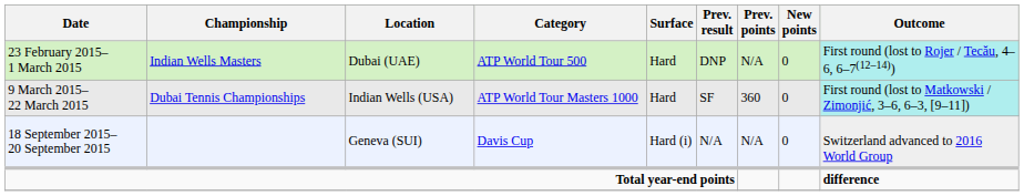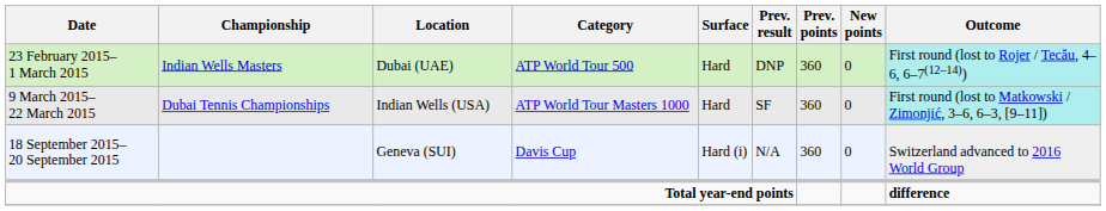 <table class="wikitable" style=font-size:94%>
 <tr style="background:#D4F1C5;">
 <th width=155>Date</th>
 <th width=220>Championship</th>
 <th width=140>Location</th>
 <th width=190>Category</th>
 <th width=50>Surface</th>
 <th width=40>Prev. result</th>
 <th width=40>Prev. points</th>
 <th width=40>New points</th>
 <th width=220>Outcome</th>
 </tr>
 <tr style="background:#D4F1C5;">
 <td>23 February 2015–<br>1 March 2015</td>
 <td><a href='#'>Indian Wells Masters</a></td>
 <td>Dubai (UAE)</td>
 <td><a href='#'>ATP World Tour 500</a></td>
 <td>Hard</td>
 <td>DNP</td>
-<td>N/A</td>
+<td>360</td>
 <td>0</td>
 <td style="background:#afeeee;">First round (lost to <a href='#'>Rojer</a> /  <a href='#'>Tecău</a>, 4–6, 6–7<sup>(12–14)</sup>)</td>
 </tr>
 <tr style="background:#E9E9E9;">
 <td>9 March 2015–<br>22 March 2015</td>
 <td><a href='#'>Dubai Tennis Championships</a></td>
 <td>Indian Wells (USA)</td>
 <td><a href='#'>ATP World Tour Masters 1000</a></td>
 <td>Hard</td>
 <td>SF</td>
 <td>360</td>
 <td>0</td>
 <td style="background:#afeeee;">First round (lost to <a href='#'>Matkowski</a> /  <a href='#'>Zimonjić</a>, 3–6, 6–3, [9–11])</td>
 </tr>
 <tr style="background:#ECF2FF;">
 <td>18 September 2015–<br>20 September 2015</td>
 <td></td>
 <td>Geneva (SUI)</td>
 <td><a href='#'>Davis Cup</a></td>
 <td>Hard (i)</td>
 <td>N/A</td>
-<td>N/A</td>
+<td>360</td>
 <td>0</td>
 <td style="background:#efefef;"><br>Switzerland advanced to <a href='#'>2016 World Group</a></td>
 </tr>
 <tr style="border-top:4px solid silver;">
 <td colspan=6 align=right><strong>Total year-end points</strong></td>
 <td></td>
 <td></td>
 <td>  <strong>difference</strong></td>
 </tr>
 <tr>
 </tr>
 </table>
